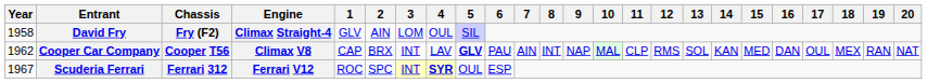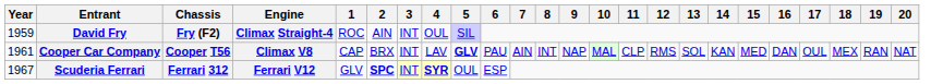 <table class="wikitable" style="text-align:center; font-size:90%">
 <tr>
 <th>Year</th>
 <th>Entrant</th>
 <th>Chassis</th>
 <th>Engine</th>
 <th>1</th>
 <th>2</th>
 <th>3</th>
 <th>4</th>
 <th>5</th>
 <th>6</th>
 <th>7</th>
 <th>8</th>
 <th>9</th>
 <th>10</th>
 <th>11</th>
 <th>12</th>
 <th>13</th>
 <th>14</th>
 <th>15</th>
 <th>16</th>
 <th>17</th>
 <th>18</th>
 <th>19</th>
 <th>20</th>
 </tr>
 <tr>
-<td>1958</td>
+<td>1959</td>
 <th><a href='#'>David Fry</a></th>
 <th><a href='#'>Fry</a> (F2)</th>
 <th><a href='#'>Climax</a> <a href='#'>Straight-4</a></th>
-<td><a href='#'>GLV</a></td>
+<td><a href='#'>ROC</a></td>
 <td><a href='#'>AIN</a></td>
-<td><a href='#'>LOM</a></td>
+<td><a href='#'>INT</a></td>
 <td><a href='#'>OUL</a></td>
 <td style="background:#CFCFFF;"><a href='#'>SIL</a><br></td>
 </tr>
 <tr>
-<td>1962</td>
+<td>1961</td>
 <th><a href='#'>Cooper Car Company</a></th>
 <th><a href='#'>Cooper</a> <a href='#'>T56</a></th>
 <th><a href='#'>Climax</a> <a href='#'>V8</a></th>
 <td><a href='#'>CAP</a></td>
 <td><a href='#'>BRX</a></td>
 <td><a href='#'>INT</a></td>
 <td><a href='#'>LAV</a></td>
 <td><strong><a href='#'>GLV</a></strong></td>
 <td><a href='#'>PAU</a></td>
 <td><a href='#'>AIN</a></td>
 <td><a href='#'>INT</a></td>
 <td><a href='#'>NAP</a></td>
 <td style="background:#DFFFDF;"><a href='#'>MAL</a><br></td>
 <td><a href='#'>CLP</a></td>
 <td><a href='#'>RMS</a></td>
 <td><a href='#'>SOL</a></td>
 <td><a href='#'>KAN</a></td>
 <td><a href='#'>MED</a></td>
 <td><a href='#'>DAN</a></td>
 <td><a href='#'>OUL</a></td>
 <td><a href='#'>MEX</a></td>
 <td><a href='#'>RAN</a></td>
 <td><a href='#'>NAT</a></td>
 </tr>
 <tr>
 <td>1967</td>
 <th><a href='#'>Scuderia Ferrari</a></th>
 <th><a href='#'>Ferrari</a> <a href='#'>312</a></th>
 <th><a href='#'>Ferrari</a> <a href='#'>V12</a></th>
-<td><a href='#'>ROC</a></td>
-<td><a href='#'>SPC</a></td>
+<td><a href='#'>GLV</a></td>
+<td><strong><a href='#'>SPC</a></strong></td>
 <td style="background:#FFFFBF;"><a href='#'>INT</a><br></td>
 <td style="background:#FFFFBF;"><strong><a href='#'>SYR</a></strong><br></td>
 <td><a href='#'>OUL</a></td>
 <td><a href='#'>ESP</a></td>
 </tr>
 </table>
